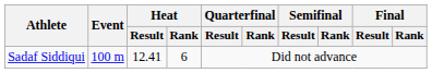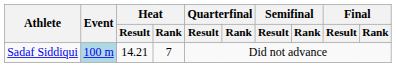 <table class=wikitable style="font-size:90%">
 <tr>
 <th rowspan="2">Athlete</th>
 <th rowspan="2">Event</th>
 <th colspan="2">Heat</th>
 <th colspan="2">Quarterfinal</th>
 <th colspan="2">Semifinal</th>
 <th colspan="2">Final</th>
 </tr>
 <tr style="font-size:95%">
 <th>Result</th>
 <th>Rank</th>
 <th>Result</th>
 <th>Rank</th>
 <th>Result</th>
 <th>Rank</th>
 <th>Result</th>
 <th>Rank</th>
 </tr>
 <tr align=center>
 <td align=left><a href='#'>Sadaf Siddiqui</a></td>
-<td align=left><a href='#'>100 m</a></td>
-<td>12.41</td>
-<td>6</td>
+<td align=left style="background: lightblue;"><a href='#'>100 m</a></td>
+<td>14.21</td>
+<td>7</td>
 <td colspan=6>Did not advance</td>
 </tr>
 </table>
